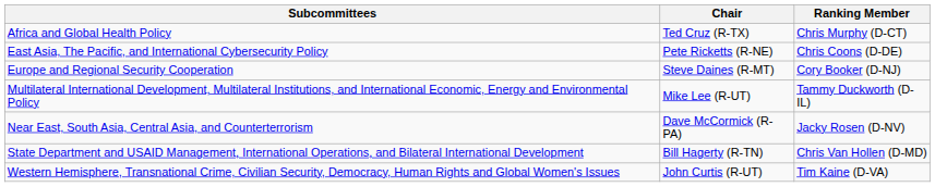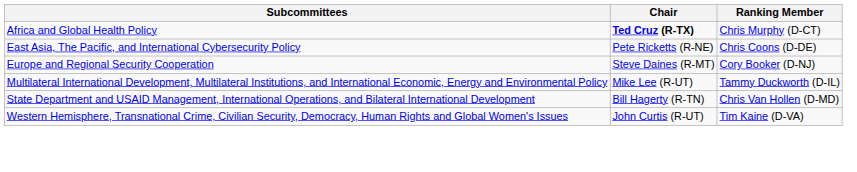 <table class="wikitable">
 <tr>
 <th>Subcommittees</th>
 <th>Chair</th>
 <th>Ranking Member</th>
 </tr>
 <tr>
 <td><a href='#'>Africa and Global Health Policy</a></td>
-<td><a href='#'>Ted Cruz</a> (R-TX)</td>
+<td><strong><a href='#'>Ted Cruz</a> (R-TX)</strong></td>
 <td><a href='#'>Chris Murphy</a> (D-CT)</td>
 </tr>
 <tr>
 <td><a href='#'>East Asia, The Pacific, and International Cybersecurity Policy</a></td>
 <td><a href='#'>Pete Ricketts</a> (R-NE)</td>
 <td><a href='#'>Chris Coons</a> (D-DE)</td>
 </tr>
 <tr>
 <td><a href='#'>Europe and Regional Security Cooperation</a></td>
 <td><a href='#'>Steve Daines</a> (R-MT)</td>
 <td><a href='#'>Cory Booker</a> (D-NJ)</td>
 </tr>
 <tr>
 <td><a href='#'>Multilateral International Development, Multilateral Institutions, and International Economic, Energy and Environmental Policy</a></td>
 <td><a href='#'>Mike Lee</a> (R-UT)</td>
 <td><a href='#'>Tammy Duckworth</a> (D-IL)</td>
 </tr>
 <tr>
-<td><a href='#'>Near East, South Asia, Central Asia, and Counterterrorism</a></td>
-<td><a href='#'>Dave McCormick</a> (R-PA)</td>
-<td><a href='#'>Jacky Rosen</a> (D-NV)</td>
-</tr>
-<tr>
 <td><a href='#'>State Department and USAID Management, International Operations, and Bilateral International Development</a></td>
 <td><a href='#'>Bill Hagerty</a> (R-TN)</td>
 <td><a href='#'>Chris Van Hollen</a> (D-MD)</td>
 </tr>
 <tr>
 <td><a href='#'>Western Hemisphere, Transnational Crime, Civilian Security, Democracy, Human Rights and Global Women's Issues</a></td>
 <td><a href='#'>John Curtis</a> (R-UT)</td>
 <td><a href='#'>Tim Kaine</a> (D-VA)</td>
 </tr>
 </table>
